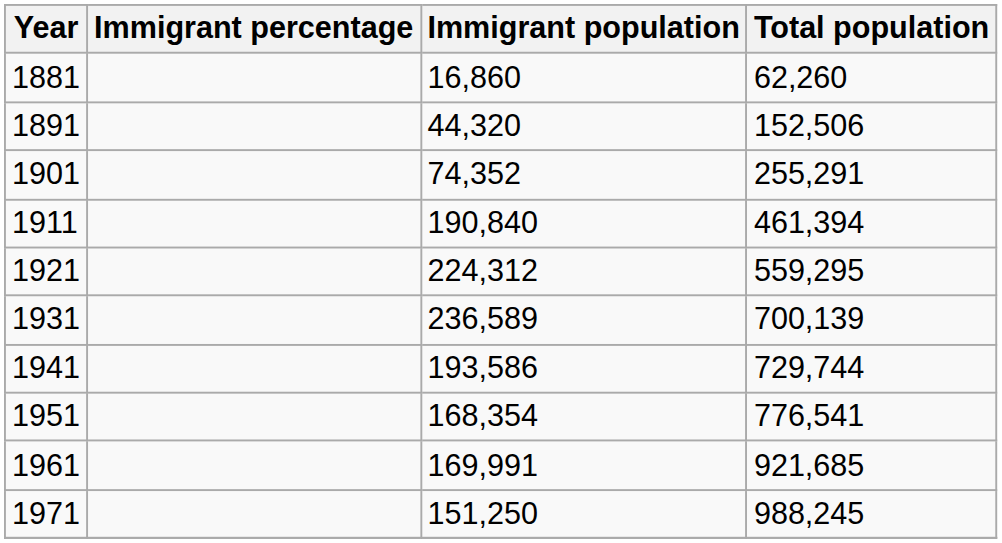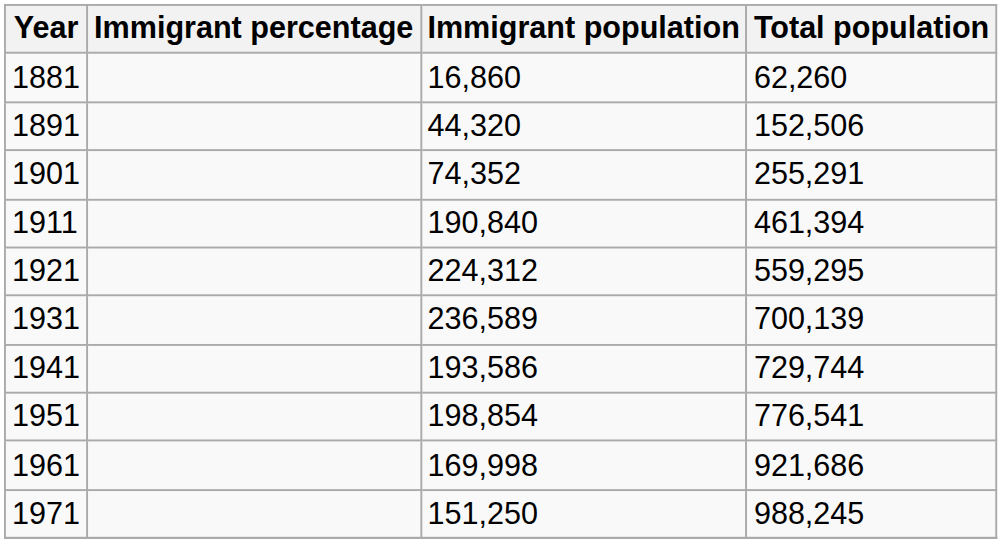 <table class="wikitable sortable">
 <tr>
 <th>Year</th>
 <th>Immigrant percentage</th>
 <th>Immigrant population</th>
 <th>Total population</th>
 </tr>
 <tr>
 <td>1881</td>
 <td></td>
 <td>16,860</td>
 <td>62,260</td>
 </tr>
 <tr>
 <td>1891</td>
 <td></td>
 <td>44,320</td>
 <td>152,506</td>
 </tr>
 <tr>
 <td>1901</td>
 <td></td>
 <td>74,352</td>
 <td>255,291</td>
 </tr>
 <tr>
 <td>1911</td>
 <td></td>
 <td>190,840</td>
 <td>461,394</td>
 </tr>
 <tr>
 <td>1921</td>
 <td></td>
 <td>224,312</td>
 <td>559,295</td>
 </tr>
 <tr>
 <td>1931</td>
 <td></td>
 <td>236,589</td>
 <td>700,139</td>
 </tr>
 <tr>
 <td>1941</td>
 <td></td>
 <td>193,586</td>
 <td>729,744</td>
 </tr>
 <tr>
 <td>1951</td>
 <td></td>
-<td>168,354</td>
+<td>198,854</td>
 <td>776,541</td>
 </tr>
 <tr>
 <td>1961</td>
 <td></td>
-<td>169,991</td>
-<td>921,685</td>
+<td>169,998</td>
+<td>921,686</td>
 </tr>
 <tr>
 <td>1971</td>
 <td></td>
 <td>151,250</td>
 <td>988,245</td>
 </tr>
 <tr>
 </tr>
 </table>
